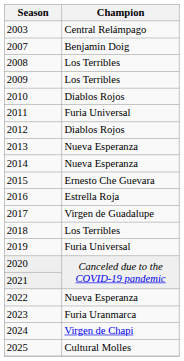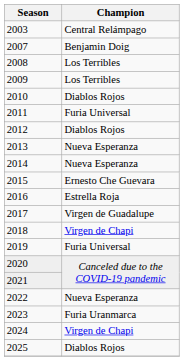 <table class="wikitable sortable">
 <tr>
 <th width=80px>Season</th>
 <th width=170px>Champion</th>
 </tr>
 <tr>
 <td>2003</td>
 <td>Central Relámpago</td>
 </tr>
 <tr>
 <td>2007</td>
 <td>Benjamin Doig</td>
 </tr>
 <tr>
 <td>2008</td>
 <td>Los Terribles</td>
 </tr>
 <tr>
 <td>2009</td>
 <td>Los Terribles</td>
 </tr>
 <tr>
 <td>2010</td>
 <td>Diablos Rojos</td>
 </tr>
 <tr>
 <td>2011</td>
 <td>Furia Universal</td>
 </tr>
 <tr>
 <td>2012</td>
 <td>Diablos Rojos</td>
 </tr>
 <tr>
 <td>2013</td>
 <td>Nueva Esperanza</td>
 </tr>
 <tr>
 <td>2014</td>
 <td>Nueva Esperanza</td>
 </tr>
 <tr>
 <td>2015</td>
 <td>Ernesto Che Guevara</td>
 </tr>
 <tr>
 <td>2016</td>
 <td>Estrella Roja</td>
 </tr>
 <tr>
 <td>2017</td>
 <td>Virgen de Guadalupe</td>
 </tr>
 <tr>
 <td>2018</td>
-<td>Los Terribles</td>
+<td><a href='#'>Virgen de Chapi</a></td>
 </tr>
 <tr>
 <td>2019</td>
 <td>Furia Universal</td>
 </tr>
 <tr bgcolor=#efefef>
 <td>2020</td>
 <td rowspan=2 colspan="1" align=center><em>Canceled due to the <a href='#'>COVID-19 pandemic</a></em></td>
 </tr>
 <tr bgcolor=#efefef>
 <td>2021</td>
 </tr>
 <tr>
 <td>2022</td>
 <td>Nueva Esperanza</td>
 </tr>
 <tr>
 <td>2023</td>
 <td>Furia Uranmarca</td>
 </tr>
 <tr>
 <td>2024</td>
 <td><a href='#'>Virgen de Chapi</a></td>
 </tr>
 <tr>
 <td>2025</td>
-<td>Cultural Molles</td>
+<td>Diablos Rojos</td>
 </tr>
 <tr>
 </tr>
 </table>
